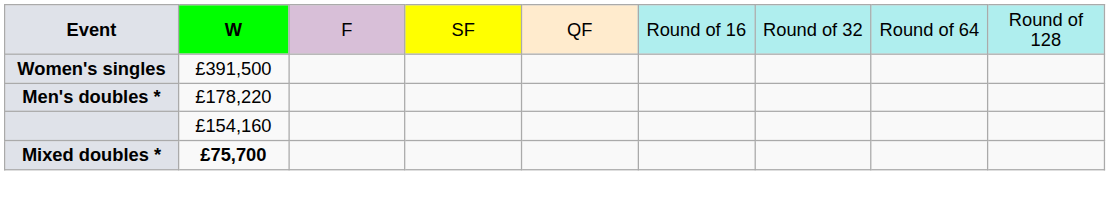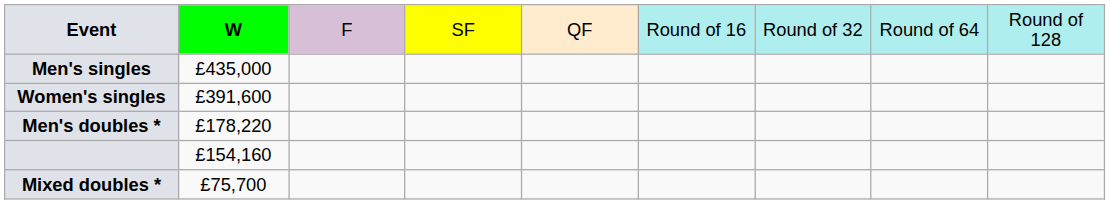 <table class=wikitable style=font-size:90%;text-align:center>
 <tr>
 <td style="width:130px; background:#dfe2e9;"><strong>Event</strong></td>
 <td style="width:80px; background:lime;"><strong>W</strong></td>
 <td style="width:85px; background:thistle;">F</td>
 <td style="width:85px; background:#ff0;">SF</td>
 <td style="width:85px; background:#ffebcd;">QF</td>
 <td style="width:85px; background:#afeeee;">Round of 16</td>
 <td style="width:85px; background:#afeeee;">Round of 32</td>
 <td style="width:85px; background:#afeeee;">Round of 64</td>
 <td style="width:85px; background:#afeeee;">Round of 128</td>
 </tr>
 <tr>
+<td style="background:#dfe2e9;"><strong>Men's singles</strong></td>
+<td>£435,000</td>
+<td></td>
+<td></td>
+<td></td>
+<td></td>
+<td></td>
+<td></td>
+<td></td>
+</tr>
+<tr>
 <td style="background:#dfe2e9;"><strong>Women's singles</strong></td>
-<td>£391,500</td>
+<td>£391,600</td>
 <td></td>
 <td></td>
 <td></td>
 <td></td>
 <td></td>
 <td></td>
 <td></td>
 </tr>
 <tr>
 <td style="background:#dfe2e9;"><strong>Men's doubles *</strong></td>
 <td>£178,220</td>
 <td></td>
 <td></td>
 <td></td>
 <td></td>
 <td></td>
 <td></td>
 <td></td>
 </tr>
 <tr>
 <td style="background:#dfe2e9;"><strong></strong></td>
 <td>£154,160</td>
 <td></td>
 <td></td>
 <td></td>
 <td></td>
 <td></td>
 <td></td>
 <td></td>
 </tr>
 <tr>
 <td style="background:#dfe2e9;"><strong>Mixed doubles *</strong></td>
-<td><strong>£75,700</strong></td>
+<td>£75,700</td>
 <td></td>
 <td></td>
 <td></td>
 <td></td>
 <td></td>
 <td></td>
 <td></td>
 </tr>
 </table>
